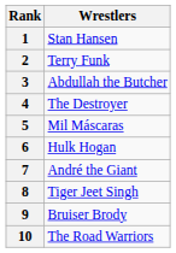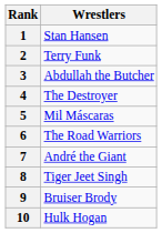 <table class="wikitable" style="margin: 1em auto 1em auto">
 <tr>
 <th>Rank</th>
 <th>Wrestlers</th>
 </tr>
 <tr>
 <th>1</th>
 <td> <a href='#'>Stan Hansen</a></td>
 </tr>
 <tr>
 <th>2</th>
 <td> <a href='#'>Terry Funk</a></td>
 </tr>
 <tr>
 <th>3</th>
 <td> <a href='#'>Abdullah the Butcher</a></td>
 </tr>
 <tr>
 <th>4</th>
 <td> <a href='#'>The Destroyer</a></td>
 </tr>
 <tr>
 <th>5</th>
 <td> <a href='#'>Mil Máscaras</a></td>
 </tr>
 <tr>
 <th>6</th>
-<td> <a href='#'>Hulk Hogan</a></td>
+<td> <a href='#'>The Road Warriors</a></td>
 </tr>
 <tr>
 <th>7</th>
 <td> <a href='#'>André the Giant</a></td>
 </tr>
 <tr>
 <th>8</th>
 <td> <a href='#'>Tiger Jeet Singh</a></td>
 </tr>
 <tr>
 <th>9</th>
 <td> <a href='#'>Bruiser Brody</a></td>
 </tr>
 <tr>
 <th>10</th>
-<td> <a href='#'>The Road Warriors</a></td>
+<td> <a href='#'>Hulk Hogan</a></td>
 </tr>
 </table>
